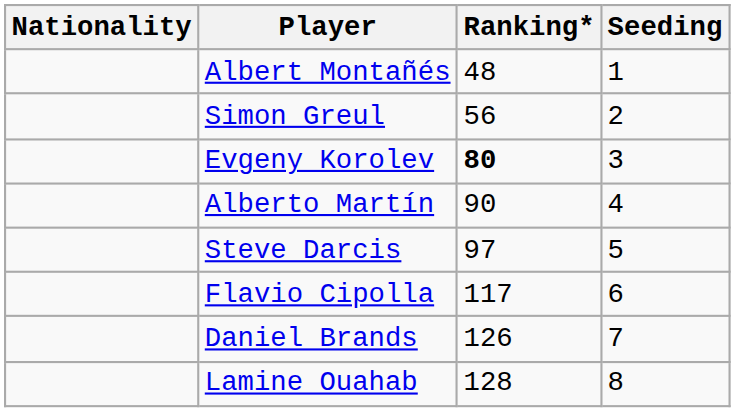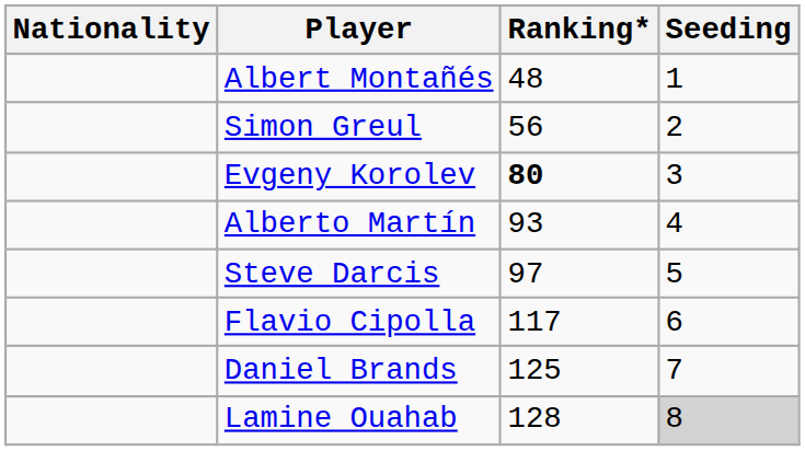 <table class="wikitable" border="1">
 <tr>
 <th>Nationality</th>
 <th>Player</th>
 <th>Ranking*</th>
 <th>Seeding</th>
 </tr>
 <tr>
 <td></td>
 <td><a href='#'>Albert Montañés</a></td>
 <td>48</td>
 <td>1</td>
 </tr>
 <tr>
 <td></td>
 <td><a href='#'>Simon Greul</a></td>
 <td>56</td>
 <td>2</td>
 </tr>
 <tr>
 <td></td>
 <td><a href='#'>Evgeny Korolev</a></td>
 <td><strong>80</strong></td>
 <td>3</td>
 </tr>
 <tr>
 <td></td>
 <td><a href='#'>Alberto Martín</a></td>
-<td>90</td>
+<td>93</td>
 <td>4</td>
 </tr>
 <tr>
 <td></td>
 <td><a href='#'>Steve Darcis</a></td>
 <td>97</td>
 <td>5</td>
 </tr>
 <tr>
 <td></td>
 <td><a href='#'>Flavio Cipolla</a></td>
 <td>117</td>
 <td>6</td>
 </tr>
 <tr>
 <td></td>
 <td><a href='#'>Daniel Brands</a></td>
-<td>126</td>
+<td>125</td>
 <td>7</td>
 </tr>
 <tr>
 <td></td>
 <td><a href='#'>Lamine Ouahab</a></td>
 <td>128</td>
-<td>8</td>
+<td style="background: lightgrey;">8</td>
 </tr>
 </table>
